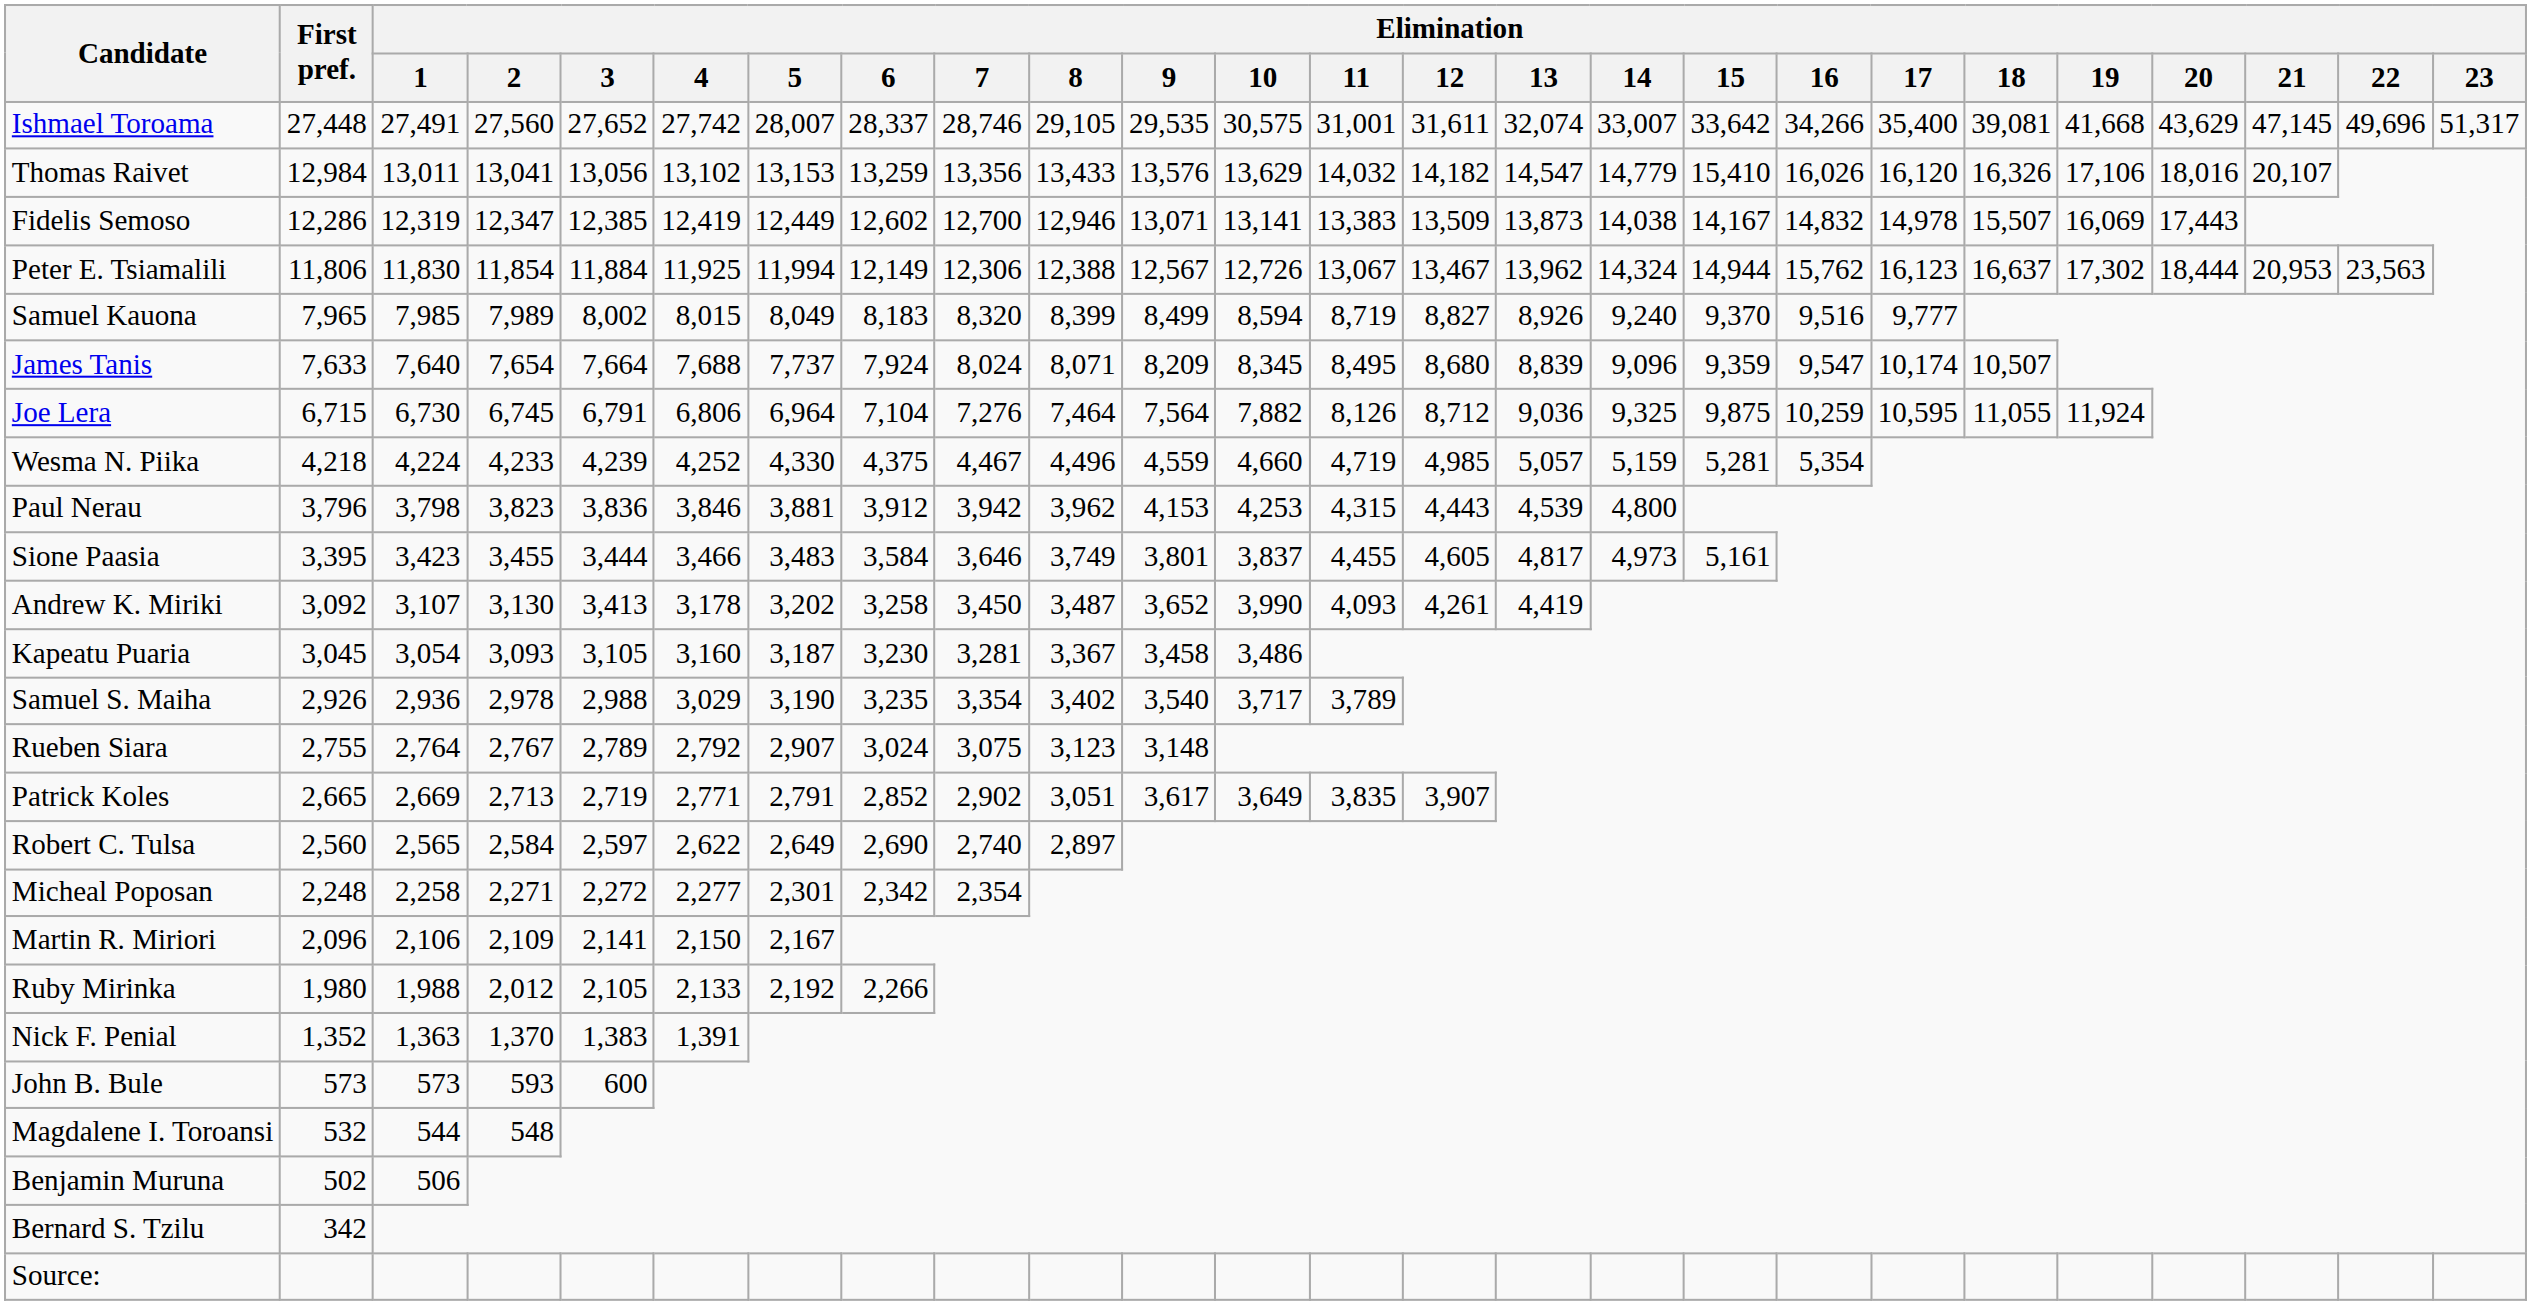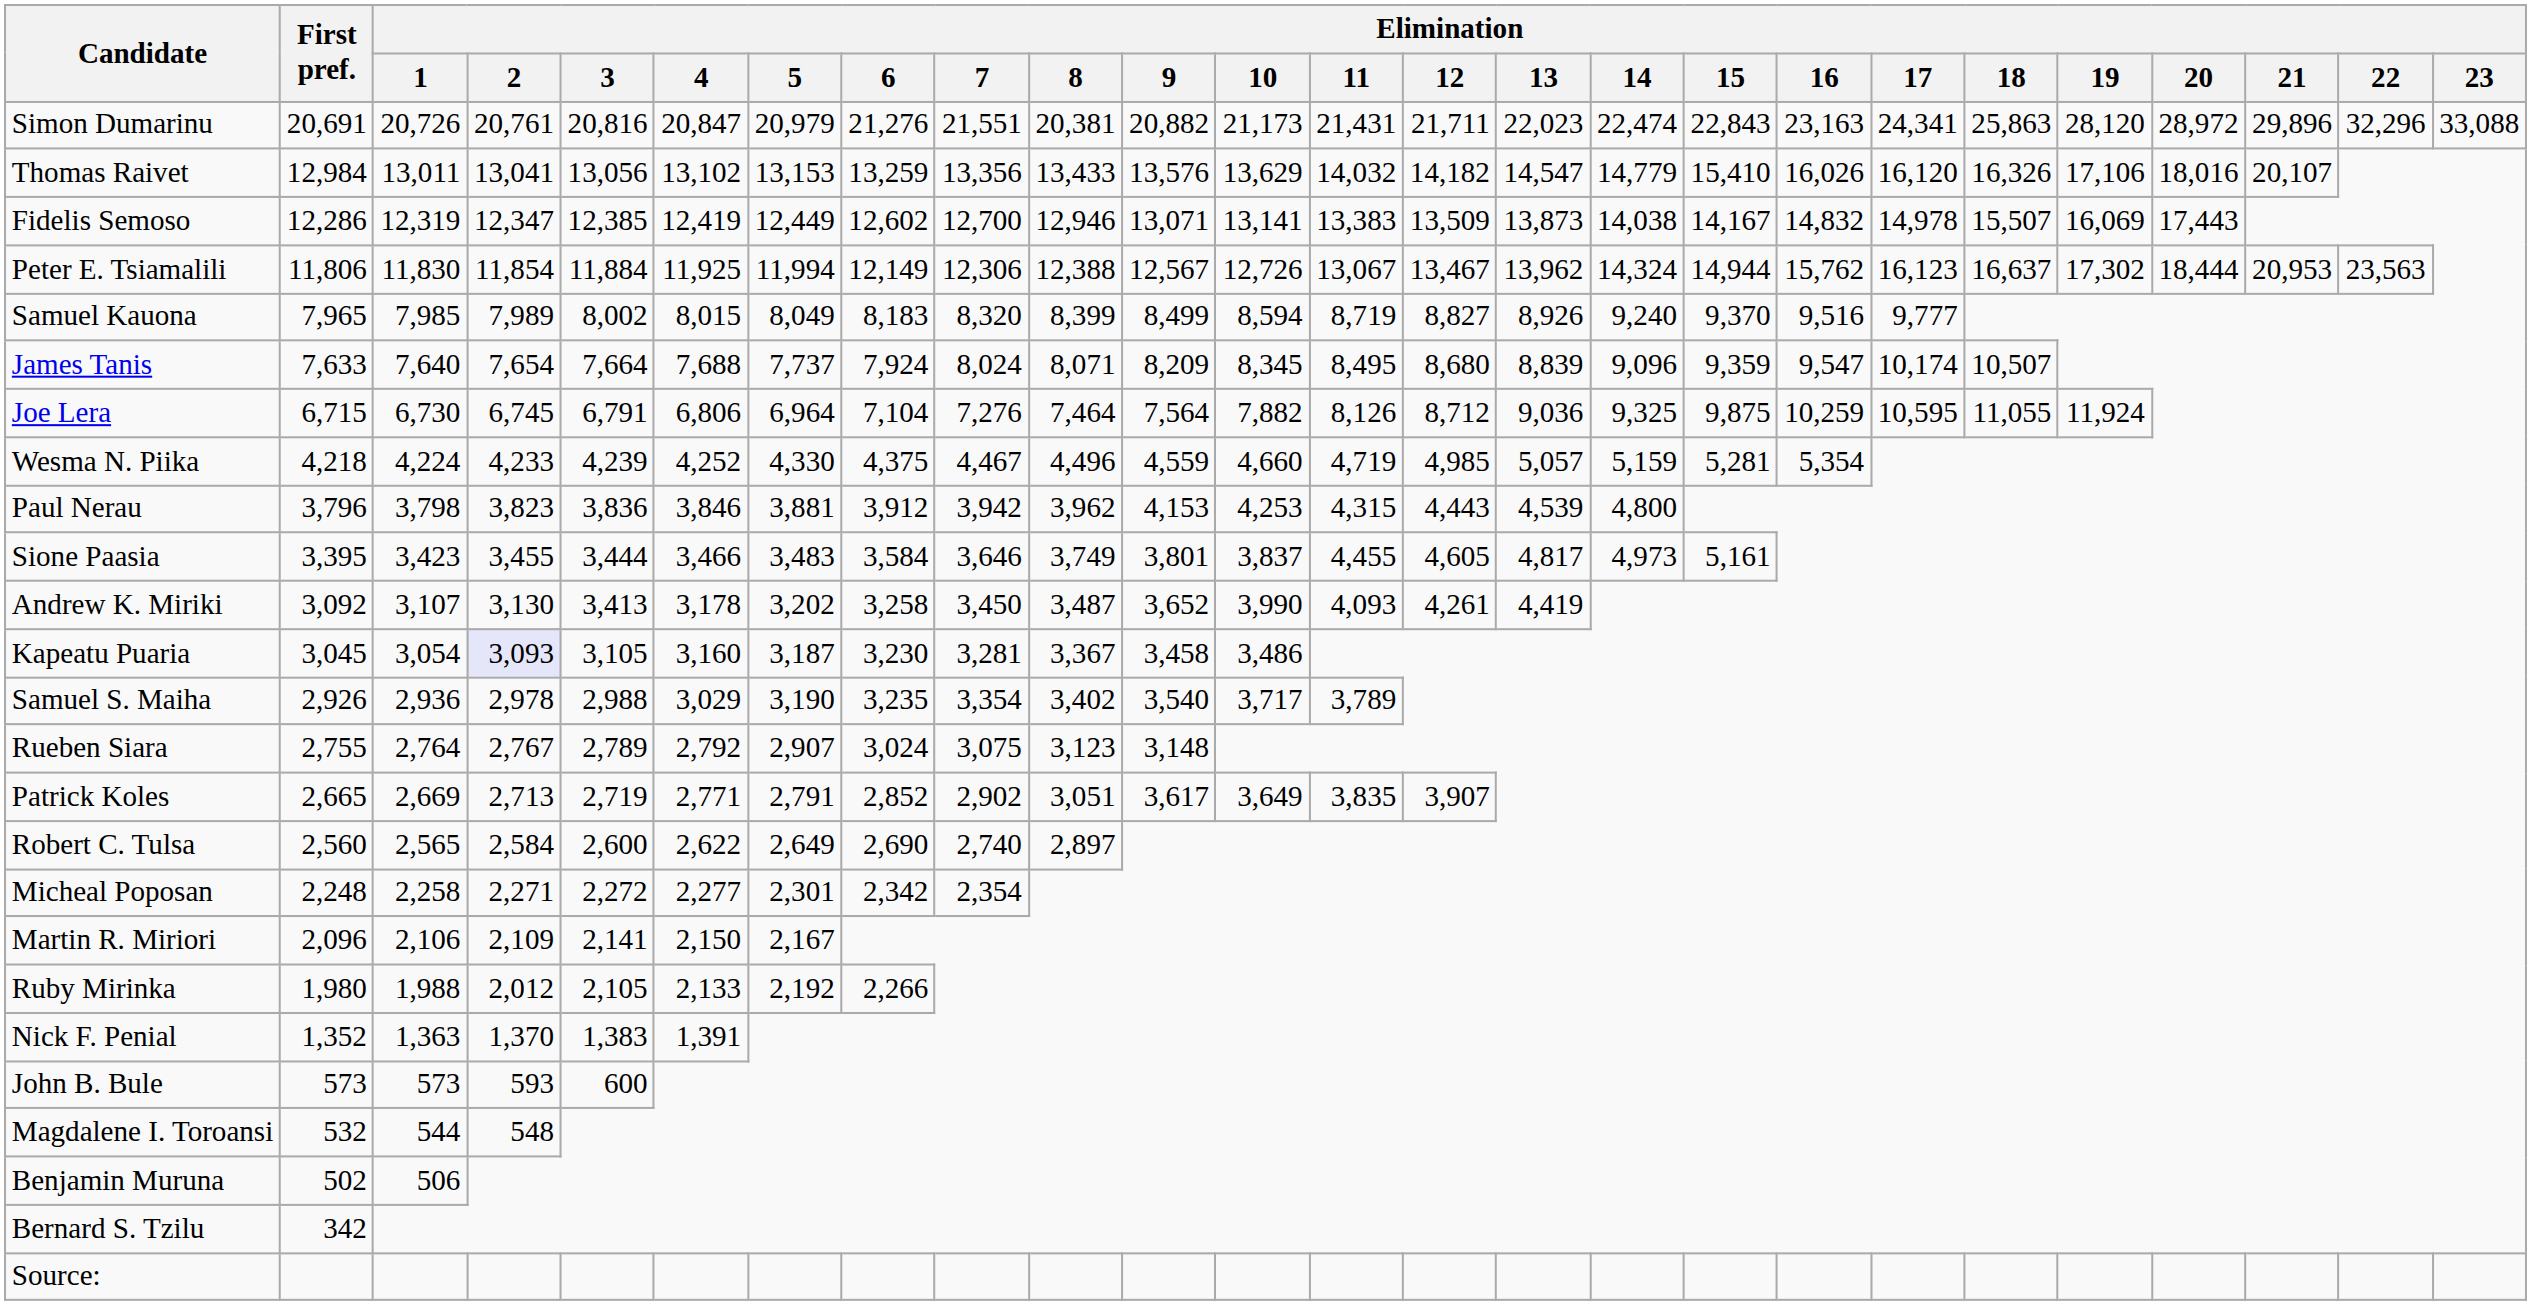 <table class="wikitable" style="text-align:right; font-size: 90%;">
 <tr>
 <th rowspan=2>Candidate</th>
 <th rowspan=2>First<br>pref.</th>
 <th colspan=23>Elimination</th>
 </tr>
 <tr>
 <th>1</th>
 <th>2</th>
 <th>3</th>
 <th>4</th>
 <th>5</th>
 <th>6</th>
 <th>7</th>
 <th>8</th>
 <th>9</th>
 <th>10</th>
 <th>11</th>
 <th>12</th>
 <th>13</th>
 <th>14</th>
 <th>15</th>
 <th>16</th>
 <th>17</th>
 <th>18</th>
 <th>19</th>
 <th>20</th>
 <th>21</th>
 <th>22</th>
 <th>23</th>
 </tr>
 <tr>
-<td align=left><a href='#'>Ishmael Toroama</a></td>
-<td>27,448</td>
-<td>27,491</td>
-<td>27,560</td>
-<td>27,652</td>
-<td>27,742</td>
-<td>28,007</td>
-<td>28,337</td>
-<td>28,746</td>
-<td>29,105</td>
-<td>29,535</td>
-<td>30,575</td>
-<td>31,001</td>
-<td>31,611</td>
-<td>32,074</td>
-<td>33,007</td>
-<td>33,642</td>
-<td>34,266</td>
-<td>35,400</td>
-<td>39,081</td>
-<td>41,668</td>
-<td>43,629</td>
-<td>47,145</td>
-<td>49,696</td>
-<td>51,317</td>
+<td align=left>Simon Dumarinu</td>
+<td>20,691</td>
+<td>20,726</td>
+<td>20,761</td>
+<td>20,816</td>
+<td>20,847</td>
+<td>20,979</td>
+<td>21,276</td>
+<td>21,551</td>
+<td>20,381</td>
+<td>20,882</td>
+<td>21,173</td>
+<td>21,431</td>
+<td>21,711</td>
+<td>22,023</td>
+<td>22,474</td>
+<td>22,843</td>
+<td>23,163</td>
+<td>24,341</td>
+<td>25,863</td>
+<td>28,120</td>
+<td>28,972</td>
+<td>29,896</td>
+<td>32,296</td>
+<td>33,088</td>
 </tr>
 <tr>
 <td align=left>Thomas Raivet</td>
 <td>12,984</td>
 <td>13,011</td>
 <td>13,041</td>
 <td>13,056</td>
 <td>13,102</td>
 <td>13,153</td>
 <td>13,259</td>
 <td>13,356</td>
 <td>13,433</td>
 <td>13,576</td>
 <td>13,629</td>
 <td>14,032</td>
 <td>14,182</td>
 <td>14,547</td>
 <td>14,779</td>
 <td>15,410</td>
 <td>16,026</td>
 <td>16,120</td>
 <td>16,326</td>
 <td>17,106</td>
 <td>18,016</td>
 <td>20,107</td>
 </tr>
 <tr>
 <td align=left>Fidelis Semoso</td>
 <td>12,286</td>
 <td>12,319</td>
 <td>12,347</td>
 <td>12,385</td>
 <td>12,419</td>
 <td>12,449</td>
 <td>12,602</td>
 <td>12,700</td>
 <td>12,946</td>
 <td>13,071</td>
 <td>13,141</td>
 <td>13,383</td>
 <td>13,509</td>
 <td>13,873</td>
 <td>14,038</td>
 <td>14,167</td>
 <td>14,832</td>
 <td>14,978</td>
 <td>15,507</td>
 <td>16,069</td>
 <td>17,443</td>
 </tr>
 <tr>
 <td align=left>Peter E. Tsiamalili</td>
 <td>11,806</td>
 <td>11,830</td>
 <td>11,854</td>
 <td>11,884</td>
 <td>11,925</td>
 <td>11,994</td>
 <td>12,149</td>
 <td>12,306</td>
 <td>12,388</td>
 <td>12,567</td>
 <td>12,726</td>
 <td>13,067</td>
 <td>13,467</td>
 <td>13,962</td>
 <td>14,324</td>
 <td>14,944</td>
 <td>15,762</td>
 <td>16,123</td>
 <td>16,637</td>
 <td>17,302</td>
 <td>18,444</td>
 <td>20,953</td>
 <td>23,563</td>
 </tr>
 <tr>
 <td align=left>Samuel Kauona</td>
 <td>7,965</td>
 <td>7,985</td>
 <td>7,989</td>
 <td>8,002</td>
 <td>8,015</td>
 <td>8,049</td>
 <td>8,183</td>
 <td>8,320</td>
 <td>8,399</td>
 <td>8,499</td>
 <td>8,594</td>
 <td>8,719</td>
 <td>8,827</td>
 <td>8,926</td>
 <td>9,240</td>
 <td>9,370</td>
 <td>9,516</td>
 <td>9,777</td>
 </tr>
 <tr>
 <td align=left><a href='#'>James Tanis</a></td>
 <td>7,633</td>
 <td>7,640</td>
 <td>7,654</td>
 <td>7,664</td>
 <td>7,688</td>
 <td>7,737</td>
 <td>7,924</td>
 <td>8,024</td>
 <td>8,071</td>
 <td>8,209</td>
 <td>8,345</td>
 <td>8,495</td>
 <td>8,680</td>
 <td>8,839</td>
 <td>9,096</td>
 <td>9,359</td>
 <td>9,547</td>
 <td>10,174</td>
 <td>10,507</td>
 </tr>
 <tr>
 <td align=left><a href='#'>Joe Lera</a></td>
 <td>6,715</td>
 <td>6,730</td>
 <td>6,745</td>
 <td>6,791</td>
 <td>6,806</td>
 <td>6,964</td>
 <td>7,104</td>
 <td>7,276</td>
 <td>7,464</td>
 <td>7,564</td>
 <td>7,882</td>
 <td>8,126</td>
 <td>8,712</td>
 <td>9,036</td>
 <td>9,325</td>
 <td>9,875</td>
 <td>10,259</td>
 <td>10,595</td>
 <td>11,055</td>
 <td>11,924</td>
 </tr>
 <tr>
 <td align=left>Wesma N. Piika</td>
 <td>4,218</td>
 <td>4,224</td>
 <td>4,233</td>
 <td>4,239</td>
 <td>4,252</td>
 <td>4,330</td>
 <td>4,375</td>
 <td>4,467</td>
 <td>4,496</td>
 <td>4,559</td>
 <td>4,660</td>
 <td>4,719</td>
 <td>4,985</td>
 <td>5,057</td>
 <td>5,159</td>
 <td>5,281</td>
 <td>5,354</td>
 </tr>
 <tr>
 <td align=left>Paul Nerau</td>
 <td>3,796</td>
 <td>3,798</td>
 <td>3,823</td>
 <td>3,836</td>
 <td>3,846</td>
 <td>3,881</td>
 <td>3,912</td>
 <td>3,942</td>
 <td>3,962</td>
 <td>4,153</td>
 <td>4,253</td>
 <td>4,315</td>
 <td>4,443</td>
 <td>4,539</td>
 <td>4,800</td>
 </tr>
 <tr>
 <td align=left>Sione Paasia</td>
 <td>3,395</td>
 <td>3,423</td>
 <td>3,455</td>
 <td>3,444</td>
 <td>3,466</td>
 <td>3,483</td>
 <td>3,584</td>
 <td>3,646</td>
 <td>3,749</td>
 <td>3,801</td>
 <td>3,837</td>
 <td>4,455</td>
 <td>4,605</td>
 <td>4,817</td>
 <td>4,973</td>
 <td>5,161</td>
 </tr>
 <tr>
 <td align=left>Andrew K. Miriki</td>
 <td>3,092</td>
 <td>3,107</td>
 <td>3,130</td>
 <td>3,413</td>
 <td>3,178</td>
 <td>3,202</td>
 <td>3,258</td>
 <td>3,450</td>
 <td>3,487</td>
 <td>3,652</td>
 <td>3,990</td>
 <td>4,093</td>
 <td>4,261</td>
 <td>4,419</td>
 </tr>
 <tr>
 <td align=left>Kapeatu Puaria</td>
 <td>3,045</td>
 <td>3,054</td>
-<td>3,093</td>
+<td style="background: lavender;">3,093</td>
 <td>3,105</td>
 <td>3,160</td>
 <td>3,187</td>
 <td>3,230</td>
 <td>3,281</td>
 <td>3,367</td>
 <td>3,458</td>
 <td>3,486</td>
 </tr>
 <tr>
 <td align=left>Samuel S. Maiha</td>
 <td>2,926</td>
 <td>2,936</td>
 <td>2,978</td>
 <td>2,988</td>
 <td>3,029</td>
 <td>3,190</td>
 <td>3,235</td>
 <td>3,354</td>
 <td>3,402</td>
 <td>3,540</td>
 <td>3,717</td>
 <td>3,789</td>
 </tr>
 <tr>
 <td align=left>Rueben Siara</td>
 <td>2,755</td>
 <td>2,764</td>
 <td>2,767</td>
 <td>2,789</td>
 <td>2,792</td>
 <td>2,907</td>
 <td>3,024</td>
 <td>3,075</td>
 <td>3,123</td>
 <td>3,148</td>
 </tr>
 <tr>
 <td align=left>Patrick Koles</td>
 <td>2,665</td>
 <td>2,669</td>
 <td>2,713</td>
 <td>2,719</td>
 <td>2,771</td>
 <td>2,791</td>
 <td>2,852</td>
 <td>2,902</td>
 <td>3,051</td>
 <td>3,617</td>
 <td>3,649</td>
 <td>3,835</td>
 <td>3,907</td>
 </tr>
 <tr>
 <td align=left>Robert C. Tulsa</td>
 <td>2,560</td>
 <td>2,565</td>
 <td>2,584</td>
-<td>2,597</td>
+<td>2,600</td>
 <td>2,622</td>
 <td>2,649</td>
 <td>2,690</td>
 <td>2,740</td>
 <td>2,897</td>
 </tr>
 <tr>
 <td align=left>Micheal Poposan</td>
 <td>2,248</td>
 <td>2,258</td>
 <td>2,271</td>
 <td>2,272</td>
 <td>2,277</td>
 <td>2,301</td>
 <td>2,342</td>
 <td>2,354</td>
 </tr>
 <tr>
 <td align=left>Martin R. Miriori</td>
 <td>2,096</td>
 <td>2,106</td>
 <td>2,109</td>
 <td>2,141</td>
 <td>2,150</td>
 <td>2,167</td>
 </tr>
 <tr>
 <td align=left>Ruby Mirinka</td>
 <td>1,980</td>
 <td>1,988</td>
 <td>2,012</td>
 <td>2,105</td>
 <td>2,133</td>
 <td>2,192</td>
 <td>2,266</td>
 </tr>
 <tr>
 <td align=left>Nick F. Penial</td>
 <td>1,352</td>
 <td>1,363</td>
 <td>1,370</td>
 <td>1,383</td>
 <td>1,391</td>
 </tr>
 <tr>
 <td align=left>John B. Bule</td>
 <td>573</td>
 <td>573</td>
 <td>593</td>
 <td>600</td>
 </tr>
 <tr>
 <td align=left>Magdalene I. Toroansi</td>
 <td>532</td>
 <td>544</td>
 <td>548</td>
 </tr>
 <tr>
 <td align=left>Benjamin Muruna</td>
 <td>502</td>
 <td>506</td>
 </tr>
 <tr>
 <td align=left>Bernard S. Tzilu</td>
 <td>342</td>
 </tr>
 <tr style="text-align:center">
 <td align=left>Source:</td>
 <td></td>
 <td></td>
 <td></td>
 <td></td>
 <td></td>
 <td></td>
 <td></td>
 <td></td>
 <td></td>
 <td></td>
 <td></td>
 <td></td>
 <td></td>
 <td></td>
 <td></td>
 <td></td>
 <td></td>
 <td></td>
 <td></td>
 <td></td>
 <td></td>
 <td></td>
 <td></td>
 <td></td>
 </tr>
 </table>
